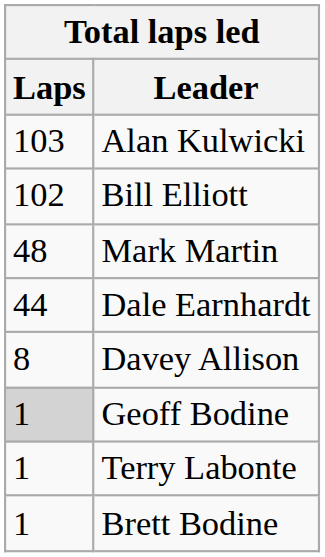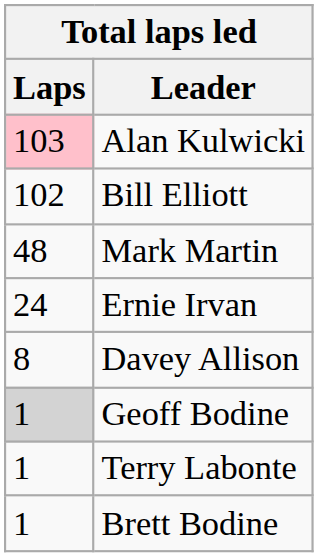 <table class="wikitable">
 <tr>
 <th colspan=2>Total laps led</th>
 </tr>
 <tr>
 <th>Laps</th>
 <th>Leader</th>
 </tr>
 <tr>
-<td>103</td>
+<td style="background: pink;">103</td>
 <td>Alan Kulwicki</td>
 </tr>
 <tr>
 <td>102</td>
 <td>Bill Elliott</td>
 </tr>
 <tr>
 <td>48</td>
 <td>Mark Martin</td>
 </tr>
 <tr>
-<td>44</td>
-<td>Dale Earnhardt</td>
+<td>24</td>
+<td>Ernie Irvan</td>
 </tr>
 <tr>
 <td>8</td>
 <td>Davey Allison</td>
 </tr>
 <tr>
 <td style="background: lightgrey;">1</td>
 <td>Geoff Bodine</td>
 </tr>
 <tr>
 <td>1</td>
 <td>Terry Labonte</td>
 </tr>
 <tr>
 <td>1</td>
 <td>Brett Bodine</td>
 </tr>
 </table>
